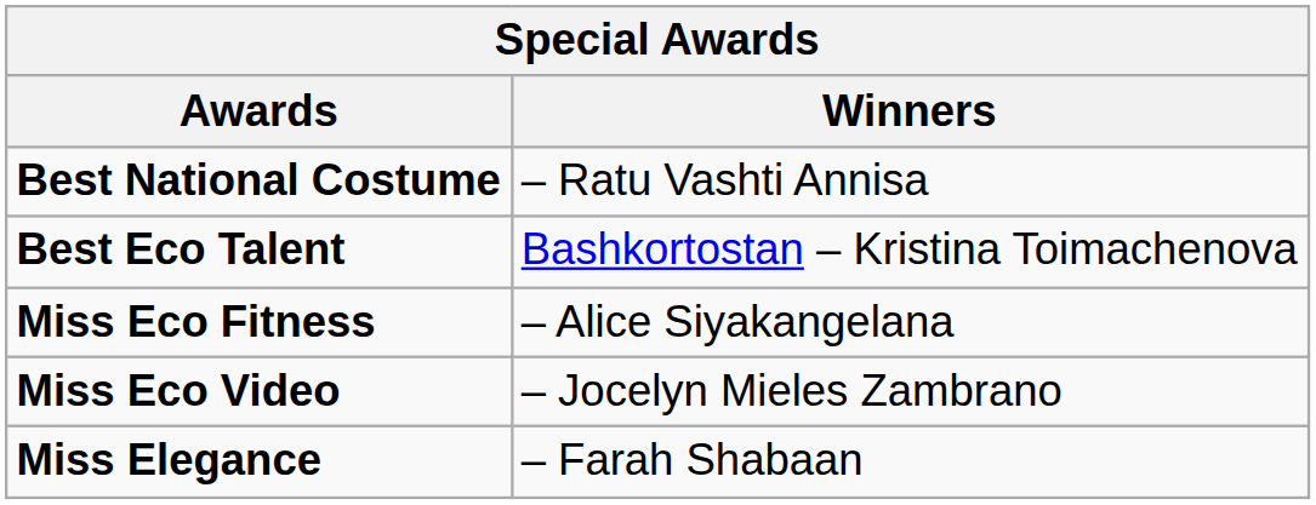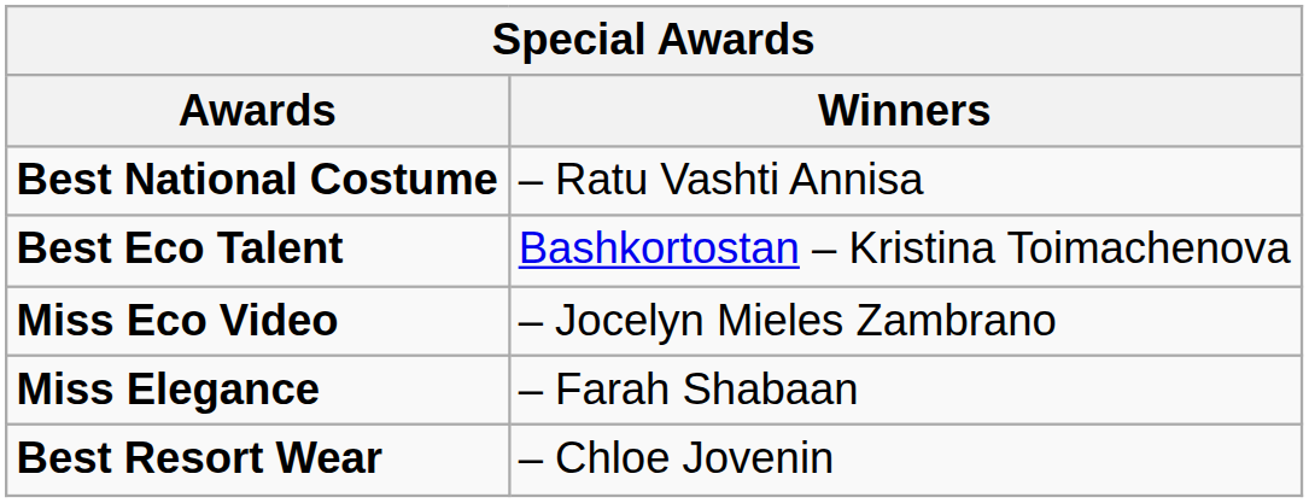 <table class="wikitable sortable" align="center">
 <tr>
 <th colspan="2" align="center">Special Awards</th>
 </tr>
 <tr>
 <th>Awards</th>
 <th>Winners</th>
 </tr>
 <tr>
 <td><strong>Best National Costume</strong></td>
 <td> – Ratu Vashti Annisa</td>
 </tr>
 <tr>
 <td><strong>Best Eco Talent</strong></td>
 <td> <a href='#'>Bashkortostan</a> –  Kristina Toimachenova</td>
 </tr>
 <tr>
-<td><strong>Miss Eco Fitness</strong></td>
-<td> – Alice Siyakangelana</td>
-</tr>
-<tr>
 <td><strong>Miss Eco Video</strong></td>
 <td> – Jocelyn Mieles Zambrano</td>
 </tr>
 <tr>
 <td><strong>Miss Elegance</strong></td>
 <td> – Farah Shabaan</td>
 </tr>
+<tr>
+<td><strong>Best Resort Wear</strong></td>
+<td> – Chloe Jovenin</td>
+</tr>
 </table>
